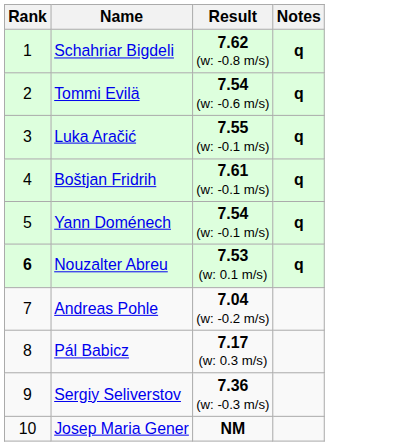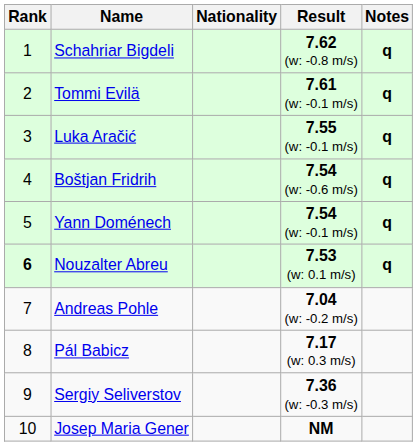 <table class="wikitable sortable" style="text-align:center">
 <tr>
 <th>Rank</th>
 <th>Name</th>
+<th>Nationality</th>
 <th>Result</th>
 <th>Notes</th>
 </tr>
 <tr bgcolor=ddffdd>
 <td>1</td>
 <td align=left><a href='#'>Schahriar Bigdeli</a></td>
+<td align=left></td>
 <td><strong>7.62</strong><br><small>(w: -0.8 m/s)</small></td>
 <td><strong>q</strong></td>
 </tr>
 <tr bgcolor=ddffdd>
 <td>2</td>
 <td align=left><a href='#'>Tommi Evilä</a></td>
-<td><strong>7.54</strong><br><small>(w: -0.6 m/s)</small></td>
+<td align=left></td>
+<td><strong>7.61</strong><br><small>(w: -0.1 m/s)</small></td>
 <td><strong>q</strong></td>
 </tr>
 <tr bgcolor=ddffdd>
 <td>3</td>
 <td align=left><a href='#'>Luka Aračić</a></td>
+<td align=left></td>
 <td><strong>7.55</strong><br><small>(w: -0.1 m/s)</small></td>
 <td><strong>q</strong></td>
 </tr>
 <tr bgcolor=ddffdd>
 <td>4</td>
 <td align=left><a href='#'>Boštjan Fridrih</a></td>
-<td><strong>7.61</strong><br><small>(w: -0.1 m/s)</small></td>
+<td align=left></td>
+<td><strong>7.54</strong><br><small>(w: -0.6 m/s)</small></td>
 <td><strong>q</strong></td>
 </tr>
 <tr bgcolor=ddffdd>
 <td>5</td>
 <td align=left><a href='#'>Yann Doménech</a></td>
+<td align=left></td>
 <td><strong>7.54</strong><br><small>(w: -0.1 m/s)</small></td>
 <td><strong>q</strong></td>
 </tr>
 <tr bgcolor=ddffdd>
 <td><strong>6</strong></td>
 <td align=left><a href='#'>Nouzalter Abreu</a></td>
+<td align=left></td>
 <td><strong>7.53</strong><br><small>(w: 0.1 m/s)</small></td>
 <td><strong>q</strong></td>
 </tr>
 <tr>
 <td>7</td>
 <td align=left><a href='#'>Andreas Pohle</a></td>
+<td align=left></td>
 <td><strong>7.04</strong><br><small>(w: -0.2 m/s)</small></td>
 <td></td>
 </tr>
 <tr>
 <td>8</td>
 <td align=left><a href='#'>Pál Babicz</a></td>
+<td align=left></td>
 <td><strong>7.17</strong><br><small>(w: 0.3 m/s)</small></td>
 <td></td>
 </tr>
 <tr>
 <td>9</td>
 <td align=left><a href='#'>Sergiy Seliverstov</a></td>
+<td align=left></td>
 <td><strong>7.36</strong><br><small>(w: -0.3 m/s)</small></td>
 <td></td>
 </tr>
 <tr>
 <td>10</td>
 <td align=left><a href='#'>Josep Maria Gener</a></td>
+<td align=left></td>
 <td><strong>NM</strong></td>
 <td></td>
 </tr>
 </table>
